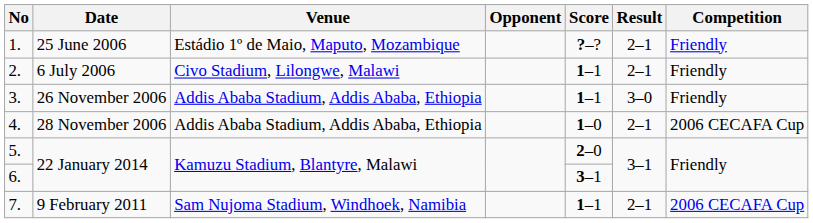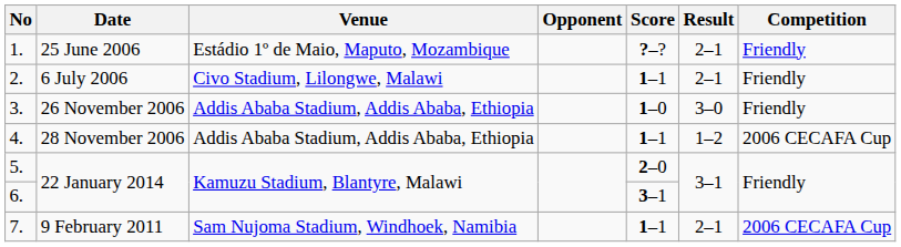 <table class="wikitable" style="font-size:100%;">
 <tr>
 <th>No</th>
 <th>Date</th>
 <th>Venue</th>
 <th>Opponent</th>
 <th>Score</th>
 <th>Result</th>
 <th>Competition</th>
 </tr>
 <tr>
 <td>1.</td>
 <td>25 June 2006</td>
 <td>Estádio 1º de Maio, <a href='#'>Maputo</a>, <a href='#'>Mozambique</a></td>
 <td></td>
 <td align=center><strong>?</strong>–?</td>
 <td align=center>2–1</td>
 <td><a href='#'>Friendly</a></td>
 </tr>
 <tr>
 <td>2.</td>
 <td>6 July 2006</td>
 <td><a href='#'>Civo Stadium</a>, <a href='#'>Lilongwe</a>, <a href='#'>Malawi</a></td>
 <td></td>
 <td align=center><strong>1</strong>–1</td>
 <td align=center>2–1</td>
 <td>Friendly</td>
 </tr>
 <tr>
 <td>3.</td>
 <td>26 November 2006</td>
 <td><a href='#'>Addis Ababa Stadium</a>, <a href='#'>Addis Ababa</a>, <a href='#'>Ethiopia</a></td>
 <td></td>
-<td align=center><strong>1</strong>–1</td>
+<td align=center><strong>1</strong>–0</td>
 <td align=center>3–0</td>
 <td>Friendly</td>
 </tr>
 <tr>
 <td>4.</td>
 <td>28 November 2006</td>
 <td>Addis Ababa Stadium, Addis Ababa, Ethiopia</td>
 <td></td>
-<td align=center><strong>1</strong>–0</td>
-<td align=center>2–1</td>
+<td align=center><strong>1</strong>–1</td>
+<td align=center>1–2</td>
 <td>2006 CECAFA Cup</td>
 </tr>
 <tr>
 <td>5.</td>
 <td rowspan="2">22 January 2014</td>
 <td rowspan="2"><a href='#'>Kamuzu Stadium</a>, <a href='#'>Blantyre</a>, Malawi</td>
 <td rowspan="2"></td>
 <td align=center><strong>2</strong>–0</td>
 <td rowspan="2" style="text-align:center">3–1</td>
 <td rowspan="2">Friendly</td>
 </tr>
 <tr>
 <td>6.</td>
 <td align=center><strong>3</strong>–1</td>
 </tr>
 <tr>
 <td>7.</td>
 <td>9 February 2011</td>
 <td><a href='#'>Sam Nujoma Stadium</a>, <a href='#'>Windhoek</a>, <a href='#'>Namibia</a></td>
 <td></td>
 <td align=center><strong>1</strong>–1</td>
 <td align=center>2–1</td>
 <td><a href='#'>2006 CECAFA Cup</a></td>
 </tr>
 </table>
